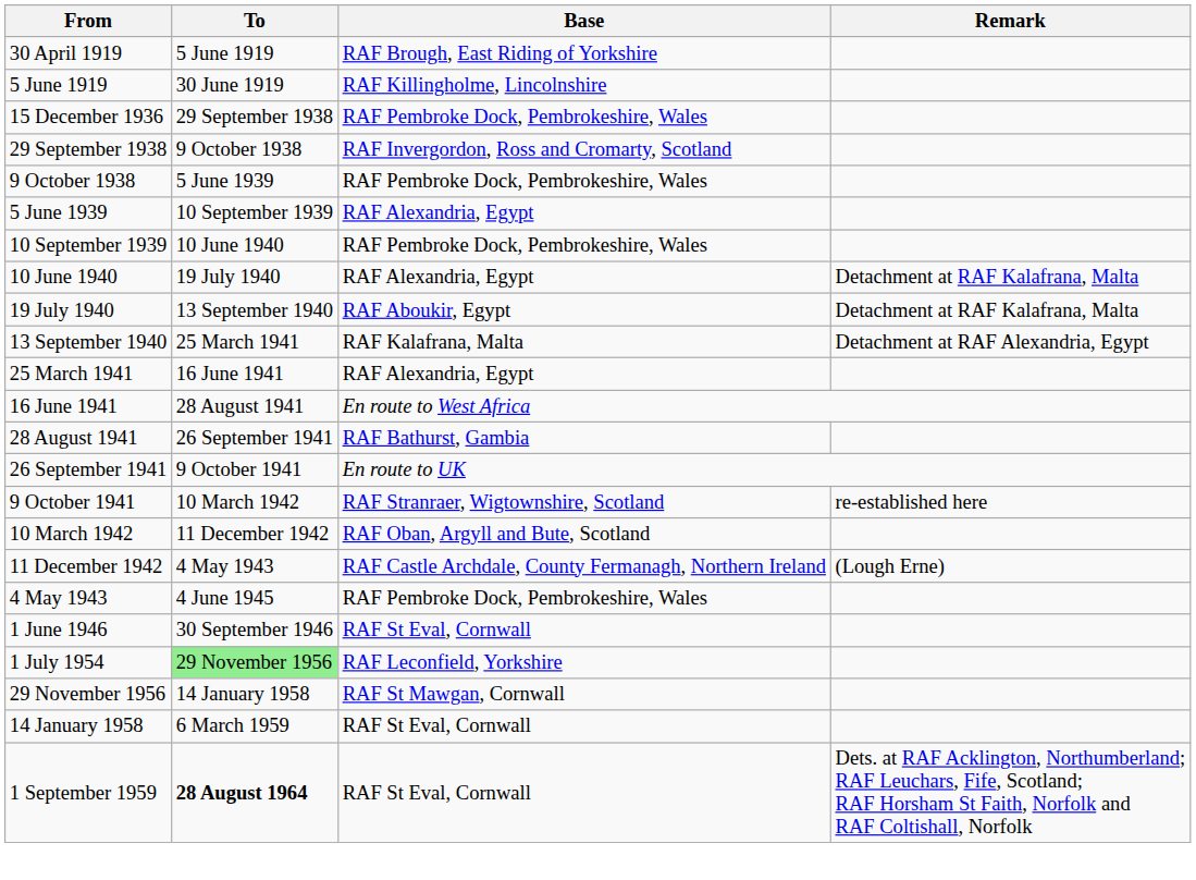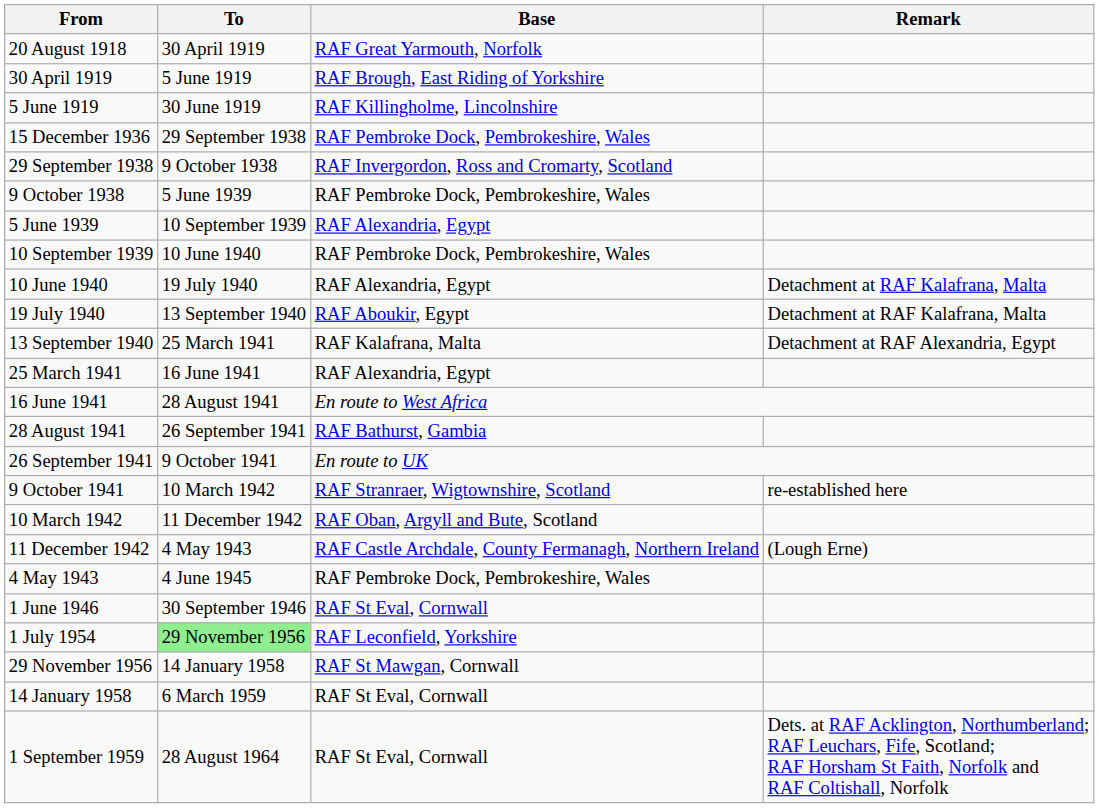 <table class="wikitable">
 <tr>
 <th>From</th>
 <th>To</th>
 <th>Base</th>
 <th>Remark</th>
+</tr>
+<tr>
+<td>20 August 1918</td>
+<td>30 April 1919</td>
+<td><a href='#'>RAF Great Yarmouth</a>, <a href='#'>Norfolk</a></td>
+<td></td>
 </tr>
 <tr>
 <td>30 April 1919</td>
 <td>5 June 1919</td>
 <td><a href='#'>RAF Brough</a>, <a href='#'>East Riding of Yorkshire</a></td>
 <td></td>
 </tr>
 <tr>
 <td>5 June 1919</td>
 <td>30 June 1919</td>
 <td><a href='#'>RAF Killingholme</a>, <a href='#'>Lincolnshire</a></td>
 <td></td>
 </tr>
 <tr>
 <td>15 December 1936</td>
 <td>29 September 1938</td>
 <td><a href='#'>RAF Pembroke Dock</a>, <a href='#'>Pembrokeshire</a>, <a href='#'>Wales</a></td>
 <td></td>
 </tr>
 <tr>
 <td>29 September 1938</td>
 <td>9 October 1938</td>
 <td><a href='#'>RAF Invergordon</a>, <a href='#'>Ross and Cromarty</a>, <a href='#'>Scotland</a></td>
 <td></td>
 </tr>
 <tr>
 <td>9 October 1938</td>
 <td>5 June 1939</td>
 <td>RAF Pembroke Dock, Pembrokeshire, Wales</td>
 <td></td>
 </tr>
 <tr>
 <td>5 June 1939</td>
 <td>10 September 1939</td>
 <td><a href='#'>RAF Alexandria</a>, <a href='#'>Egypt</a></td>
 <td></td>
 </tr>
 <tr>
 <td>10 September 1939</td>
 <td>10 June 1940</td>
 <td>RAF Pembroke Dock, Pembrokeshire, Wales</td>
 <td></td>
 </tr>
 <tr>
 <td>10 June 1940</td>
 <td>19 July 1940</td>
 <td>RAF Alexandria, Egypt</td>
 <td>Detachment at <a href='#'>RAF Kalafrana</a>, <a href='#'>Malta</a></td>
 </tr>
 <tr>
 <td>19 July 1940</td>
 <td>13 September 1940</td>
 <td><a href='#'>RAF Aboukir</a>, Egypt</td>
 <td>Detachment at RAF Kalafrana, Malta</td>
 </tr>
 <tr>
 <td>13 September 1940</td>
 <td>25 March 1941</td>
 <td>RAF Kalafrana, Malta</td>
 <td>Detachment at RAF Alexandria, Egypt</td>
 </tr>
 <tr>
 <td>25 March 1941</td>
 <td>16 June 1941</td>
 <td>RAF Alexandria, Egypt</td>
 <td></td>
 </tr>
 <tr>
 <td>16 June 1941</td>
 <td>28 August 1941</td>
 <td colspan=2><em>En route to <a href='#'>West Africa</a></em></td>
 </tr>
 <tr>
 <td>28 August 1941</td>
 <td>26 September 1941</td>
 <td><a href='#'>RAF Bathurst</a>, <a href='#'>Gambia</a></td>
 <td></td>
 </tr>
 <tr>
 <td>26 September 1941</td>
 <td>9 October 1941</td>
 <td colspan=2><em>En route to <a href='#'>UK</a></em></td>
 </tr>
 <tr>
 <td>9 October 1941</td>
 <td>10 March 1942</td>
 <td><a href='#'>RAF Stranraer</a>, <a href='#'>Wigtownshire</a>, <a href='#'>Scotland</a></td>
 <td>re-established here</td>
 </tr>
 <tr>
 <td>10 March 1942</td>
 <td>11 December 1942</td>
 <td><a href='#'>RAF Oban</a>, <a href='#'>Argyll and Bute</a>, Scotland</td>
 <td></td>
 </tr>
 <tr>
 <td>11 December 1942</td>
 <td>4 May 1943</td>
 <td><a href='#'>RAF Castle Archdale</a>, <a href='#'>County Fermanagh</a>, <a href='#'>Northern Ireland</a></td>
 <td>(Lough Erne)</td>
 </tr>
 <tr>
 <td>4 May 1943</td>
 <td>4 June 1945</td>
 <td>RAF Pembroke Dock, Pembrokeshire, Wales</td>
 <td></td>
 </tr>
 <tr>
 <td>1 June 1946</td>
 <td>30 September 1946</td>
 <td><a href='#'>RAF St Eval</a>, <a href='#'>Cornwall</a></td>
 <td></td>
 </tr>
 <tr>
 <td>1 July 1954</td>
 <td style="background: lightgreen;">29 November 1956</td>
 <td><a href='#'>RAF Leconfield</a>, <a href='#'>Yorkshire</a></td>
 <td></td>
 </tr>
 <tr>
 <td>29 November 1956</td>
 <td>14 January 1958</td>
 <td><a href='#'>RAF St Mawgan</a>, Cornwall</td>
 <td></td>
 </tr>
 <tr>
 <td>14 January 1958</td>
 <td>6 March 1959</td>
 <td>RAF St Eval, Cornwall</td>
 <td></td>
 </tr>
 <tr>
 <td>1 September 1959</td>
-<td><strong>28 August 1964</strong></td>
+<td>28 August 1964</td>
 <td>RAF St Eval, Cornwall</td>
 <td>Dets. at <a href='#'>RAF Acklington</a>, <a href='#'>Northumberland</a>;<br> <a href='#'>RAF Leuchars</a>, <a href='#'>Fife</a>, Scotland;<br> <a href='#'>RAF Horsham St Faith</a>, <a href='#'>Norfolk</a> and<br> <a href='#'>RAF Coltishall</a>, Norfolk</td>
 </tr>
 </table>
